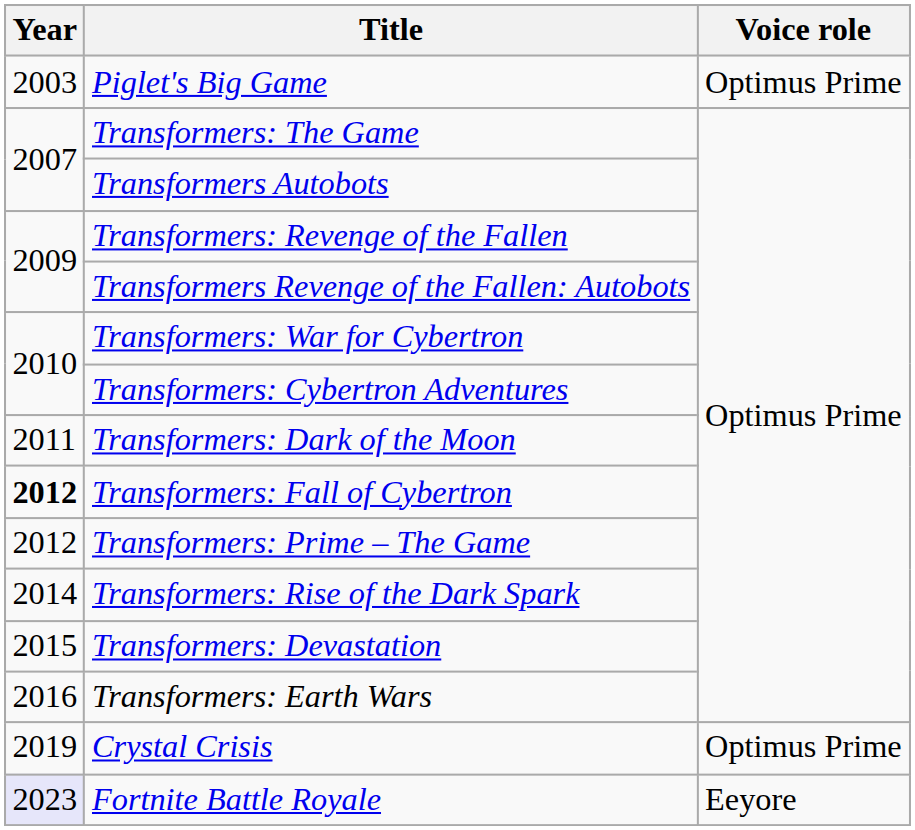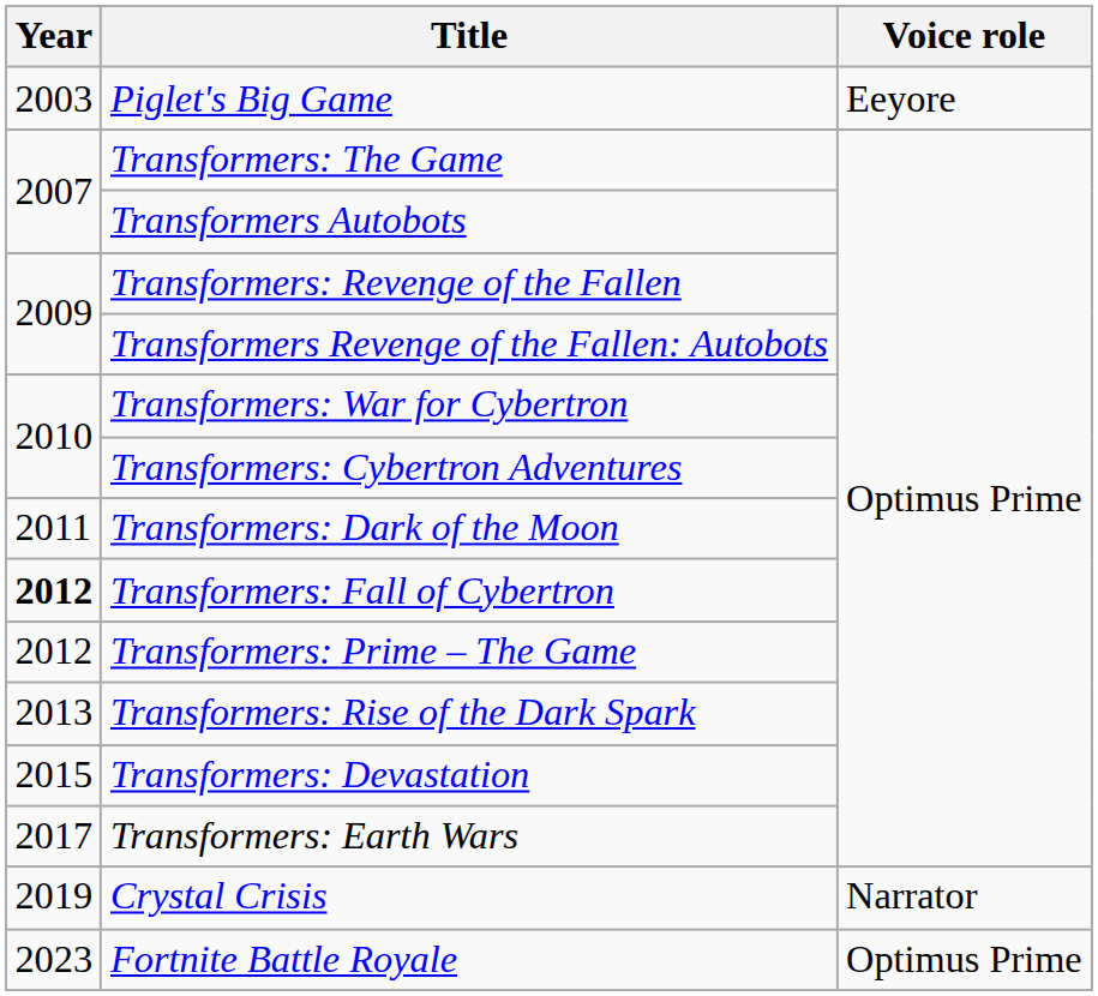 <table class="wikitable sortable">
 <tr>
 <th>Year</th>
 <th>Title</th>
 <th>Voice role</th>
 </tr>
 <tr>
 <td>2003</td>
 <td><em><a href='#'>Piglet's Big Game</a></em></td>
-<td>Optimus Prime</td>
+<td>Eeyore</td>
 </tr>
 <tr>
 <td rowspan="2">2007</td>
 <td><em><a href='#'>Transformers: The Game</a></em></td>
 <td rowspan="12">Optimus Prime</td>
 </tr>
 <tr>
 <td><em><a href='#'>Transformers Autobots</a></em></td>
 </tr>
 <tr>
 <td rowspan="2">2009</td>
 <td><em><a href='#'>Transformers: Revenge of the Fallen</a> </em></td>
 </tr>
 <tr>
 <td><em><a href='#'>Transformers Revenge of the Fallen: Autobots</a></em></td>
 </tr>
 <tr>
 <td rowspan="2">2010</td>
 <td><em><a href='#'>Transformers: War for Cybertron</a></em></td>
 </tr>
 <tr>
 <td><em><a href='#'>Transformers: Cybertron Adventures</a></em></td>
 </tr>
 <tr>
 <td>2011</td>
 <td><em><a href='#'>Transformers: Dark of the Moon</a></em></td>
 </tr>
 <tr>
 <td><strong>2012</strong></td>
 <td><em><a href='#'>Transformers: Fall of Cybertron</a></em></td>
 </tr>
 <tr>
 <td>2012</td>
 <td><em><a href='#'>Transformers: Prime – The Game</a></em></td>
 </tr>
 <tr>
-<td>2014</td>
+<td>2013</td>
 <td><em><a href='#'>Transformers: Rise of the Dark Spark</a></em></td>
 </tr>
 <tr>
 <td>2015</td>
 <td><em><a href='#'>Transformers: Devastation</a></em></td>
 </tr>
 <tr>
-<td>2016</td>
+<td>2017</td>
 <td><em>Transformers: Earth Wars</em></td>
 </tr>
 <tr>
 <td>2019</td>
 <td><em><a href='#'>Crystal Crisis</a></em></td>
+<td>Narrator</td>
+</tr>
+<tr>
+<td>2023</td>
+<td><em><a href='#'>Fortnite Battle Royale</a></em></td>
 <td>Optimus Prime</td>
 </tr>
-<tr>
-<td style="background: lavender;">2023</td>
-<td><em><a href='#'>Fortnite Battle Royale</a></em></td>
-<td>Eeyore</td>
-</tr>
 </table>
